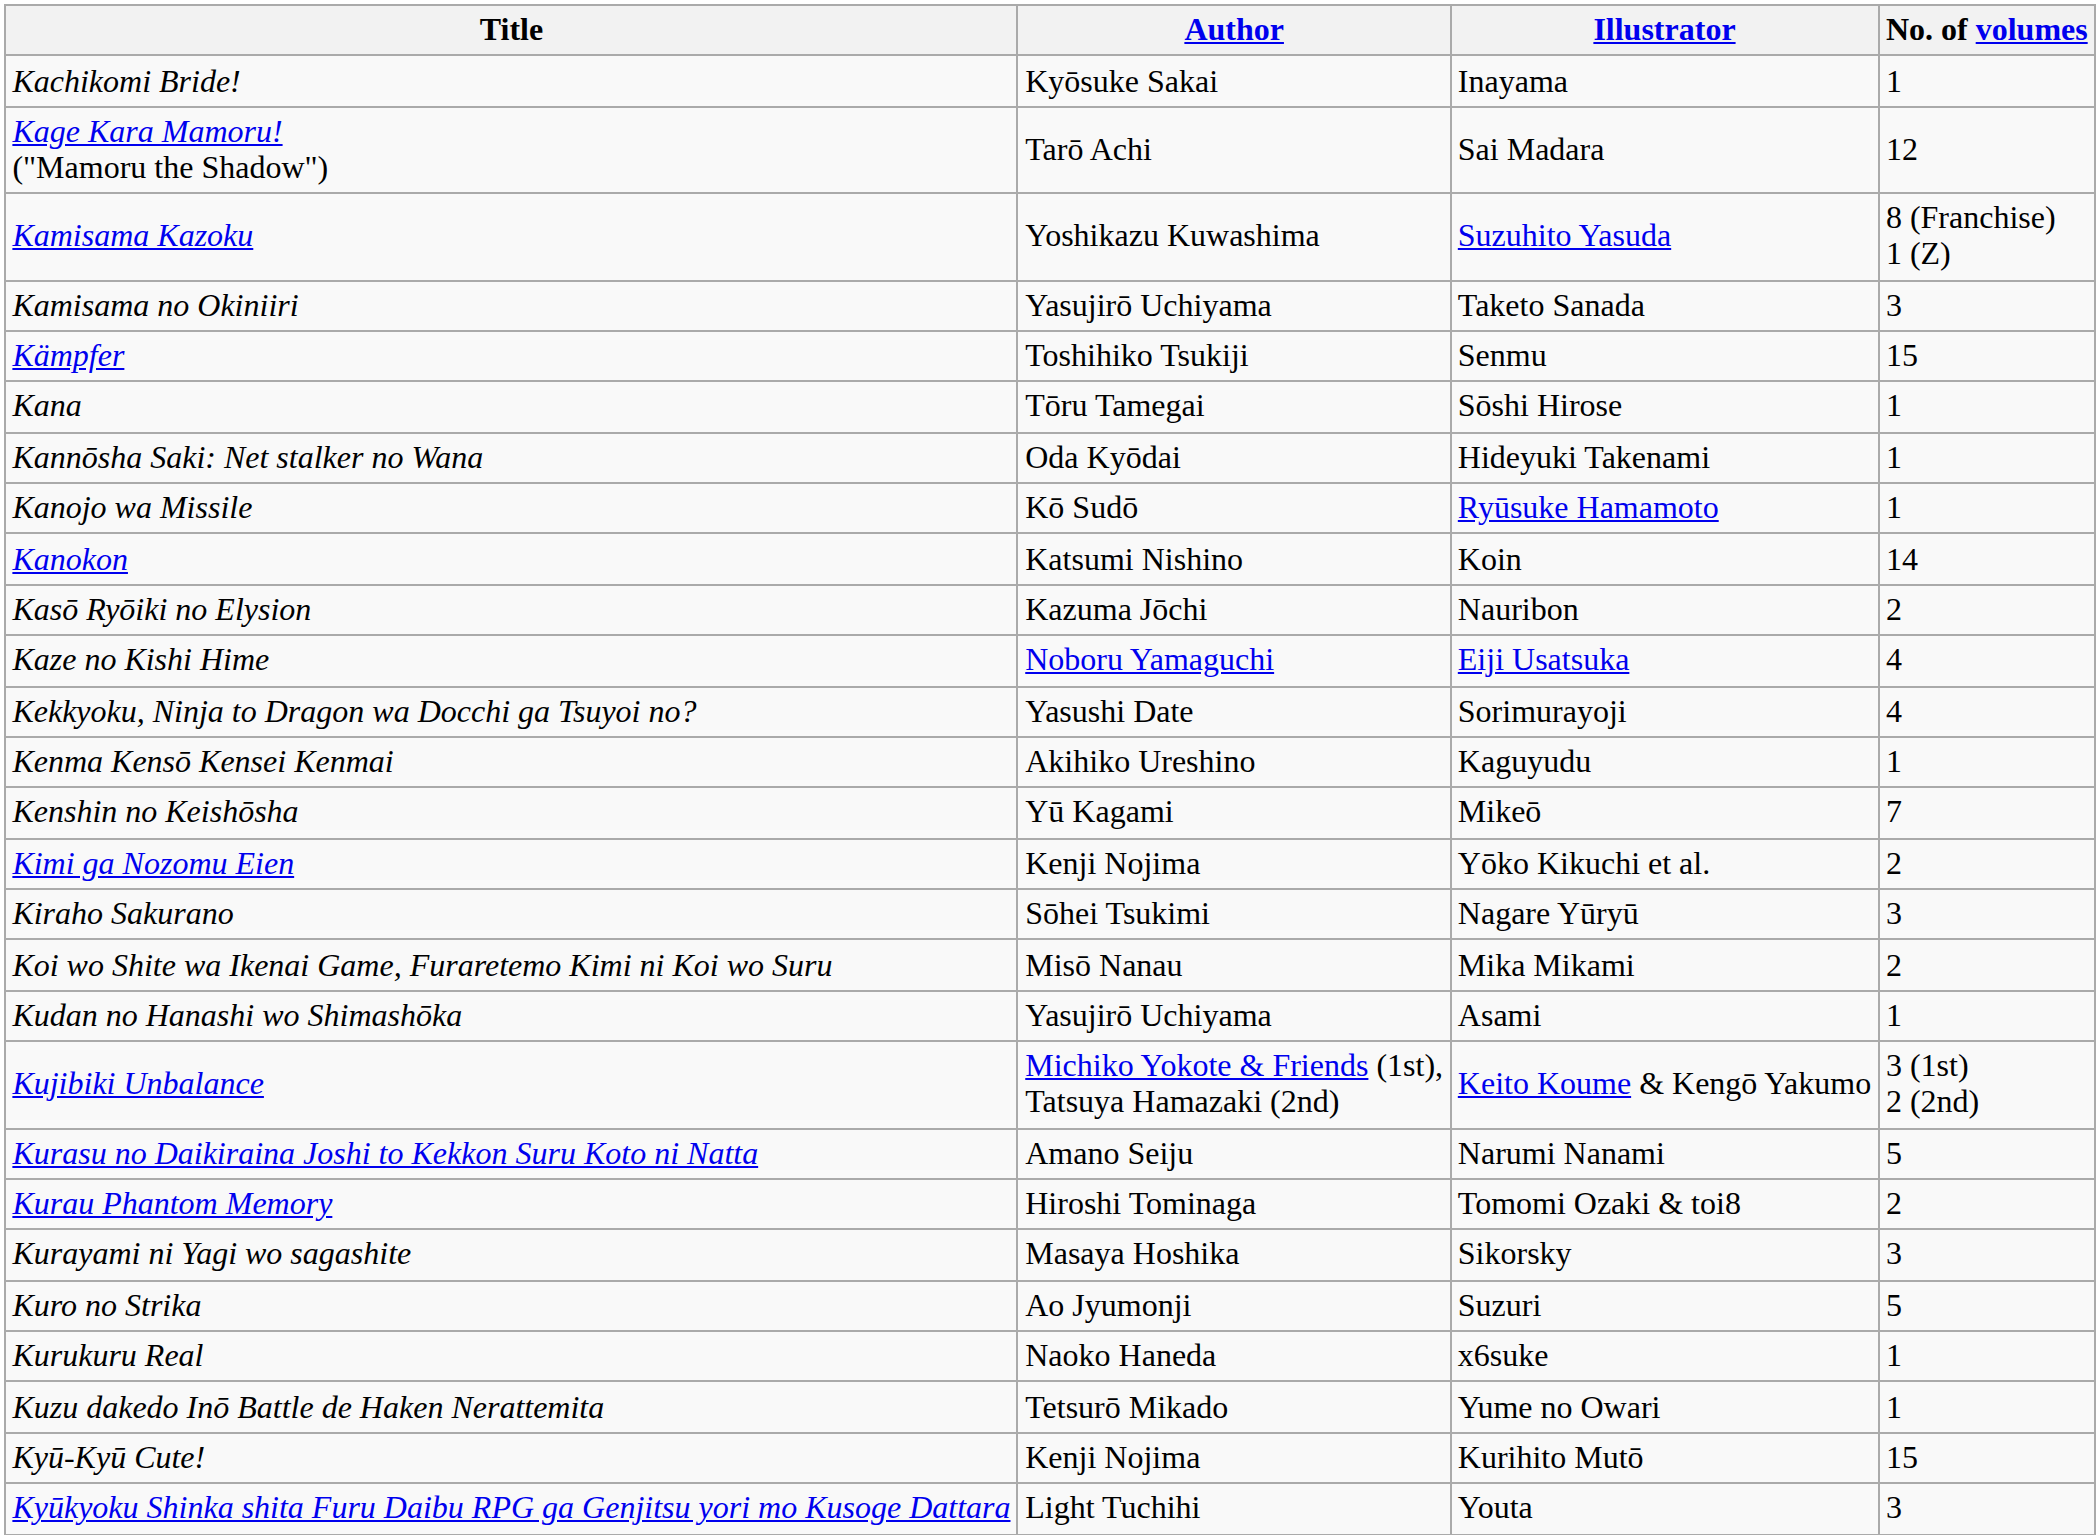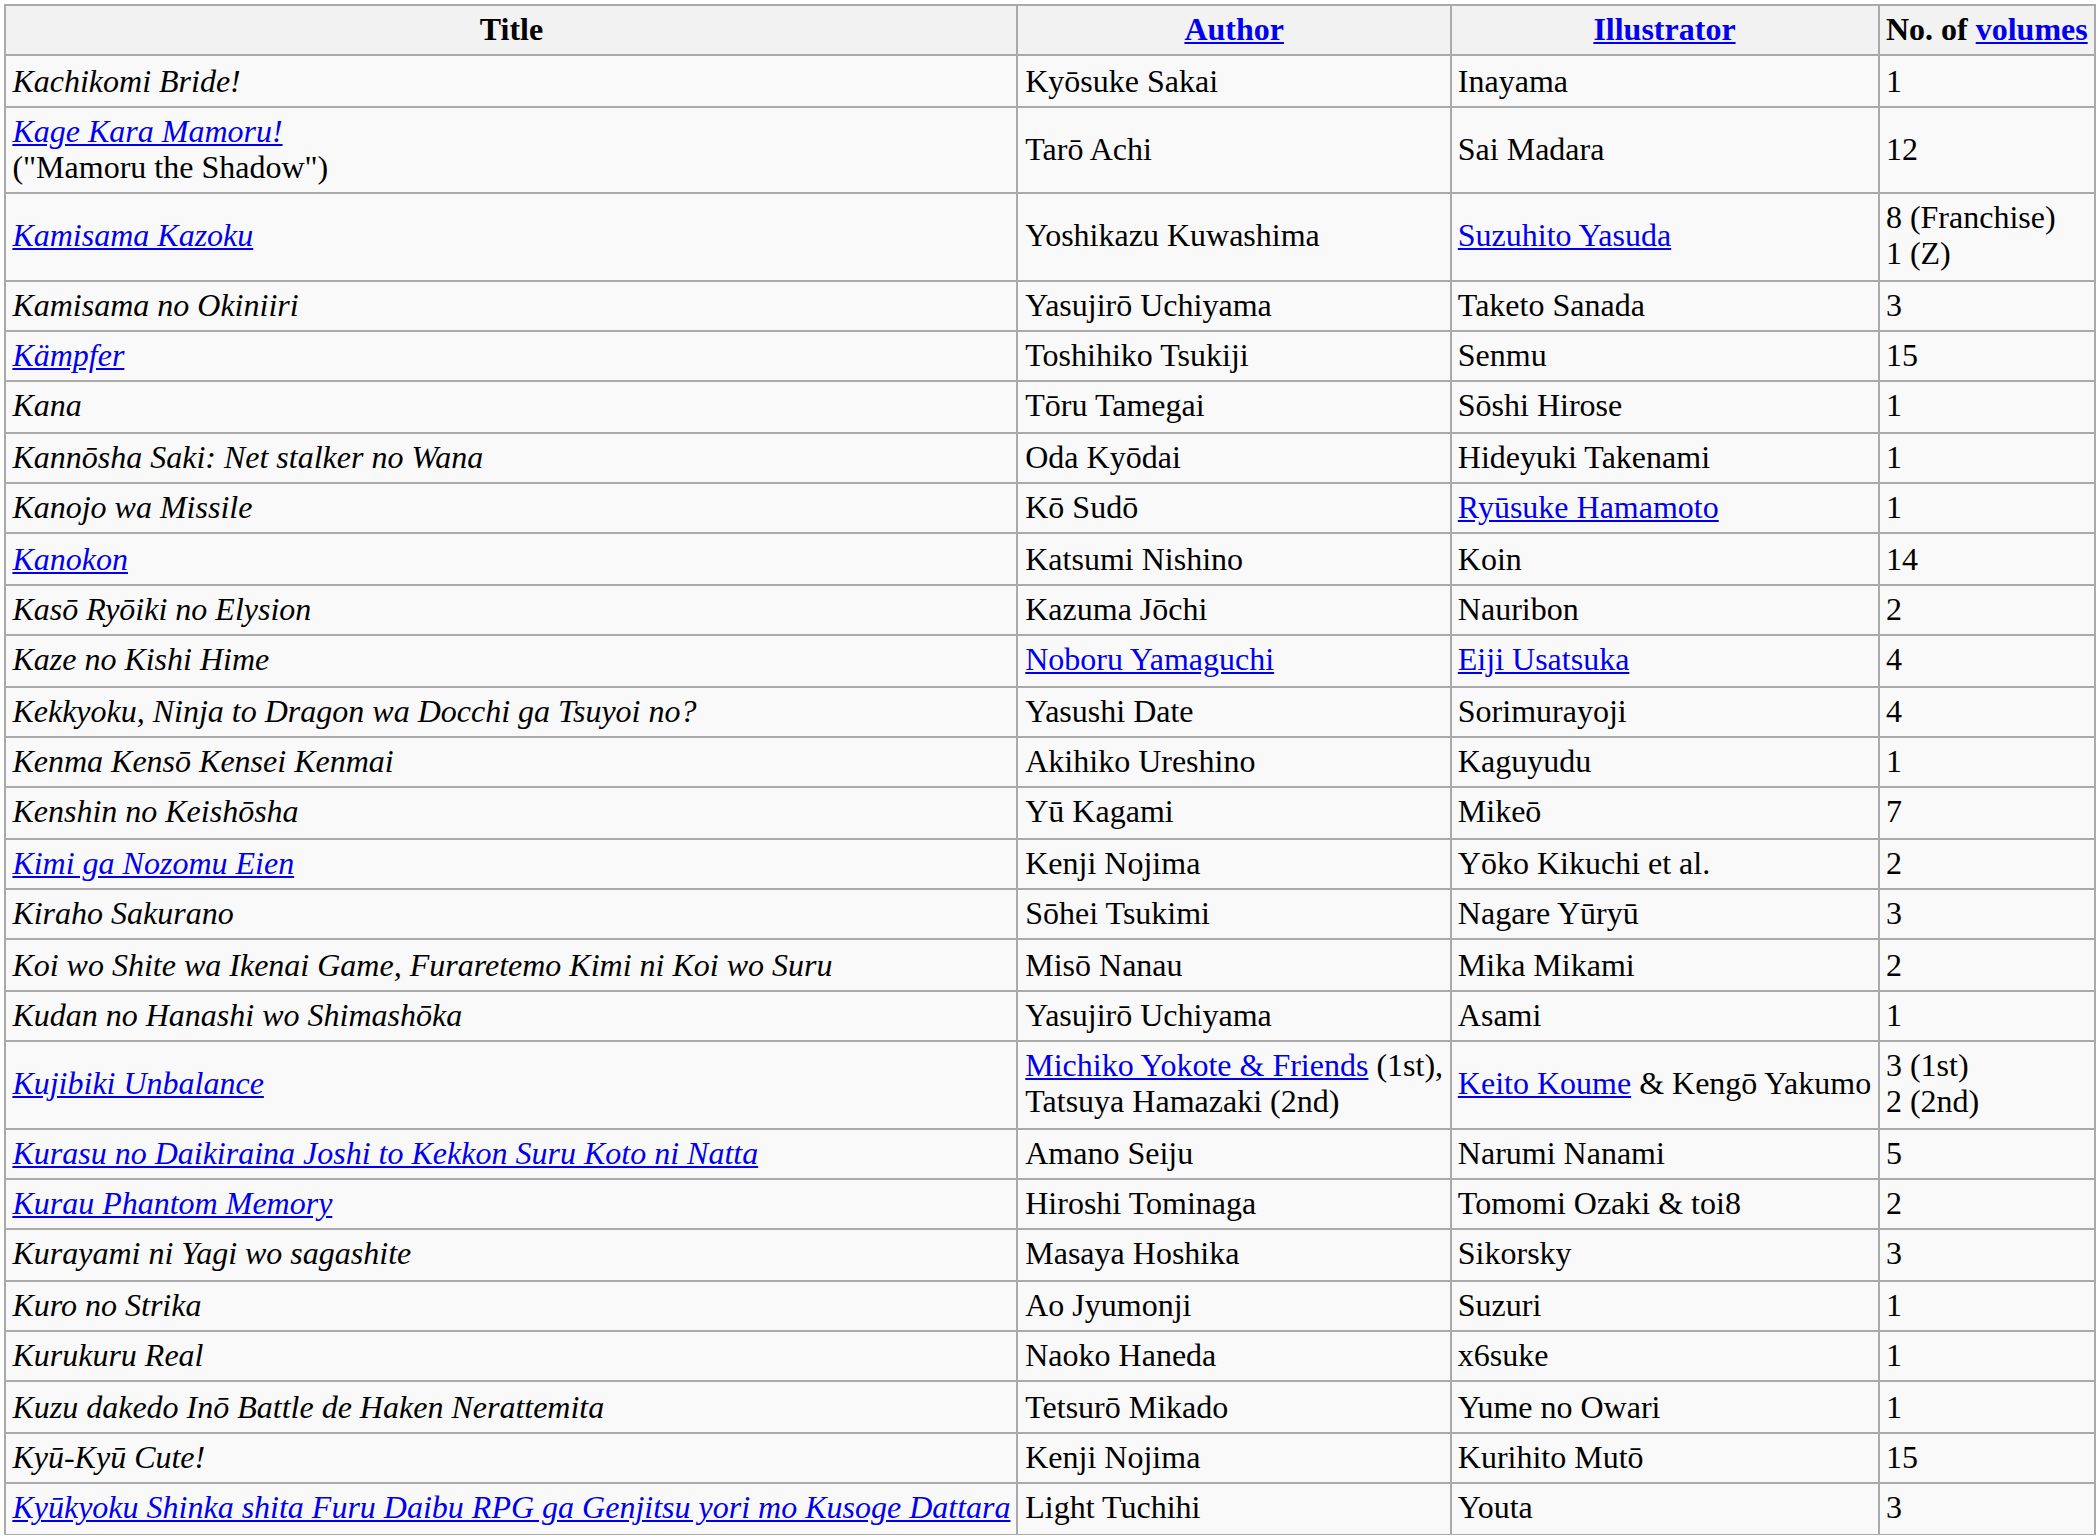 <table class="wikitable">
 <tr>
 <th scope="col">Title</th>
 <th scope="col"><a href='#'>Author</a></th>
 <th scope="col"><a href='#'>Illustrator</a></th>
 <th scope="col">No. of <a href='#'>volumes</a></th>
 </tr>
 <tr>
 <td><em>Kachikomi Bride!</em></td>
 <td>Kyōsuke Sakai</td>
 <td>Inayama</td>
 <td>1</td>
 </tr>
 <tr>
 <td><em><a href='#'>Kage Kara Mamoru!</a></em><br> ("Mamoru the Shadow")</td>
 <td>Tarō Achi</td>
 <td>Sai Madara</td>
 <td>12</td>
 </tr>
 <tr>
 <td><em><a href='#'>Kamisama Kazoku</a></em></td>
 <td>Yoshikazu Kuwashima</td>
 <td><a href='#'>Suzuhito Yasuda</a></td>
 <td>8 (Franchise)<br>1 (Z)</td>
 </tr>
 <tr>
 <td><em>Kamisama no Okiniiri</em></td>
 <td>Yasujirō Uchiyama</td>
 <td>Taketo Sanada</td>
 <td>3</td>
 </tr>
 <tr>
 <td><em><a href='#'>Kämpfer</a></em></td>
 <td>Toshihiko Tsukiji</td>
 <td>Senmu</td>
 <td>15</td>
 </tr>
 <tr>
 <td><em>Kana</em></td>
 <td>Tōru Tamegai</td>
 <td>Sōshi Hirose</td>
 <td>1</td>
 </tr>
 <tr>
 <td><em>Kannōsha Saki: Net stalker no Wana</em></td>
 <td>Oda Kyōdai</td>
 <td>Hideyuki Takenami</td>
 <td>1</td>
 </tr>
 <tr>
 <td><em>Kanojo wa Missile</em></td>
 <td>Kō Sudō</td>
 <td><a href='#'>Ryūsuke Hamamoto</a></td>
 <td>1</td>
 </tr>
 <tr>
 <td><em><a href='#'>Kanokon</a></em></td>
 <td>Katsumi Nishino</td>
 <td>Koin</td>
 <td>14</td>
 </tr>
 <tr>
 <td><em>Kasō Ryōiki no Elysion</em></td>
 <td>Kazuma Jōchi</td>
 <td>Nauribon</td>
 <td>2</td>
 </tr>
 <tr>
 <td><em>Kaze no Kishi Hime</em></td>
 <td><a href='#'>Noboru Yamaguchi</a></td>
 <td><a href='#'>Eiji Usatsuka</a></td>
 <td>4</td>
 </tr>
 <tr>
 <td><em>Kekkyoku, Ninja to Dragon wa Docchi ga Tsuyoi no?</em></td>
 <td>Yasushi Date</td>
 <td>Sorimurayoji</td>
 <td>4</td>
 </tr>
 <tr>
 <td><em>Kenma Kensō Kensei Kenmai</em></td>
 <td>Akihiko Ureshino</td>
 <td>Kaguyudu</td>
 <td>1</td>
 </tr>
 <tr>
 <td><em>Kenshin no Keishōsha</em></td>
 <td>Yū Kagami</td>
 <td>Mikeō</td>
 <td>7</td>
 </tr>
 <tr>
 <td><em><a href='#'>Kimi ga Nozomu Eien</a></em></td>
 <td>Kenji Nojima</td>
 <td>Yōko Kikuchi et al.</td>
 <td>2</td>
 </tr>
 <tr>
 <td><em>Kiraho Sakurano</em></td>
 <td>Sōhei Tsukimi</td>
 <td>Nagare Yūryū</td>
 <td>3</td>
 </tr>
 <tr>
 <td><em>Koi wo Shite wa Ikenai Game, Furaretemo Kimi ni Koi wo Suru</em></td>
 <td>Misō Nanau</td>
 <td>Mika Mikami</td>
 <td>2</td>
 </tr>
 <tr>
 <td><em>Kudan no Hanashi wo Shimashōka</em></td>
 <td>Yasujirō Uchiyama</td>
 <td>Asami</td>
 <td>1</td>
 </tr>
 <tr>
 <td><em><a href='#'>Kujibiki Unbalance</a></em></td>
 <td><a href='#'>Michiko Yokote & Friends</a> (1st),<br>Tatsuya Hamazaki (2nd)</td>
 <td><a href='#'>Keito Koume</a> & Kengō Yakumo</td>
 <td>3 (1st)<br>2 (2nd)</td>
 </tr>
 <tr>
 <td><em><a href='#'>Kurasu no Daikiraina Joshi to Kekkon Suru Koto ni Natta</a></em></td>
 <td>Amano Seiju</td>
 <td>Narumi Nanami</td>
 <td>5</td>
 </tr>
 <tr>
 <td><em><a href='#'>Kurau Phantom Memory</a></em></td>
 <td>Hiroshi Tominaga</td>
 <td>Tomomi Ozaki & toi8</td>
 <td>2</td>
 </tr>
 <tr>
 <td><em>Kurayami ni Yagi wo sagashite</em></td>
 <td>Masaya Hoshika</td>
 <td>Sikorsky</td>
 <td>3</td>
 </tr>
 <tr>
 <td><em>Kuro no Strika</em></td>
 <td>Ao Jyumonji</td>
 <td>Suzuri</td>
-<td>5</td>
+<td>1</td>
 </tr>
 <tr>
 <td><em>Kurukuru Real</em></td>
 <td>Naoko Haneda</td>
 <td>x6suke</td>
 <td>1</td>
 </tr>
 <tr>
 <td><em>Kuzu dakedo Inō Battle de Haken Nerattemita</em></td>
 <td>Tetsurō Mikado</td>
 <td>Yume no Owari</td>
 <td>1</td>
 </tr>
 <tr>
 <td><em>Kyū-Kyū Cute!</em></td>
 <td>Kenji Nojima</td>
 <td>Kurihito Mutō</td>
 <td>15</td>
 </tr>
 <tr>
 <td><em><a href='#'>Kyūkyoku Shinka shita Furu Daibu RPG ga Genjitsu yori mo Kusoge Dattara</a></em></td>
 <td>Light Tuchihi</td>
 <td>Youta</td>
 <td>3</td>
 </tr>
 </table>
